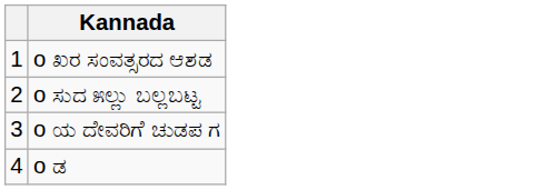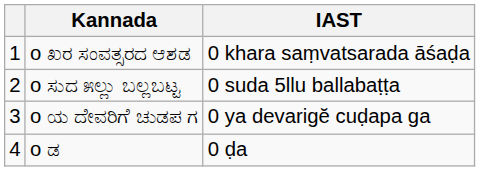 <table class="wikitable">
 <tr>
 <th></th>
 <th>Kannada</th>
+<th>IAST</th>
 </tr>
 <tr>
 <td>1</td>
 <td>o ಖರ ಸಂವತ್ಸರದ ಆಶಡ</td>
+<td>0 khara saṃvatsarada āśaḍa</td>
 </tr>
 <tr>
 <td>2</td>
 <td>o ಸುದ ೫ಲ್ಲು ಬಲ್ಲಬಟ್ಟ</td>
+<td>0 suda 5llu ballabaṭṭa</td>
 </tr>
 <tr>
 <td>3</td>
 <td>o ಯ ದೇವರಿಗೆ ಚುಡಪ ಗ</td>
+<td>0 ya devarigĕ cuḍapa ga</td>
 </tr>
 <tr>
 <td>4</td>
 <td>o ಡ</td>
+<td>0 ḍa</td>
 </tr>
 </table>
